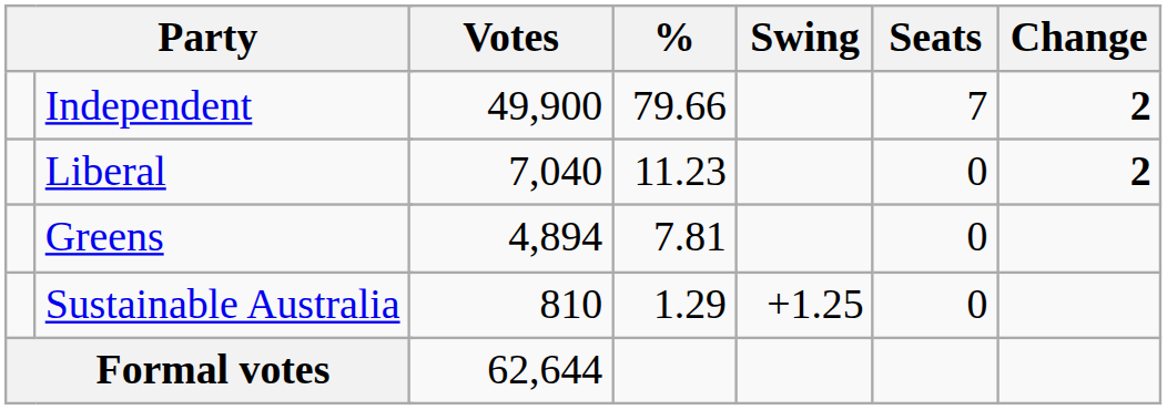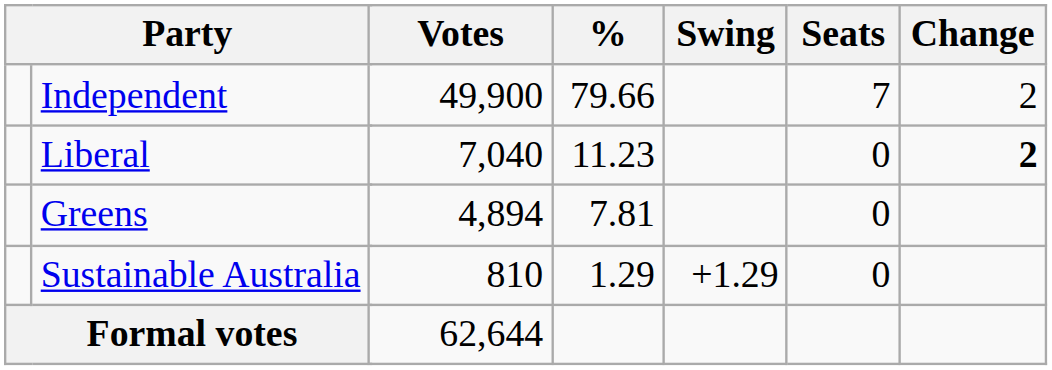 <table class="wikitable" style="text-align:right; margin-bottom:0">
 <tr>
 <th style="width:10px" colspan=3>Party</th>
 <th style="width:70px;">Votes</th>
 <th style="width:40px;">%</th>
 <th style="width:40px;">Swing</th>
 <th style="width:40px;">Seats</th>
 <th style="width:40px;">Change</th>
 </tr>
 <tr>
 <td> </td>
 <td style="text-align:left;" colspan="2"><a href='#'>Independent</a></td>
 <td style="width:70px;">49,900</td>
 <td style="width:40px;">79.66</td>
 <td style="width:45px;"></td>
 <td style="width:40px;">7</td>
-<td style="width:55px;"><strong> 2</strong></td>
+<td style="width:55px;"> 2</td>
 </tr>
 <tr>
 <td> </td>
 <td style="text-align:left;" colspan="2"><a href='#'>Liberal</a></td>
 <td style="width:70px;">7,040</td>
 <td style="width:40px;">11.23</td>
 <td style="width:45px;"></td>
 <td style="width:40px;">0</td>
 <td style="width:55px;"><strong> 2</strong></td>
 </tr>
 <tr>
 <td> </td>
 <td style="text-align:left;" colspan="2"><a href='#'>Greens</a></td>
 <td style="width:70px;">4,894</td>
 <td style="width:40px;">7.81</td>
 <td style="width:45px;"></td>
 <td style="width:40px;">0</td>
 <td style="width:55px;"></td>
 </tr>
 <tr>
 <td> </td>
 <td style="text-align:left;" colspan="2"><a href='#'>Sustainable Australia</a></td>
 <td style="width:70px;">810</td>
 <td style="width:40px;">1.29</td>
-<td style="width:45px;">+1.25</td>
+<td style="width:45px;">+1.29</td>
 <td style="width:40px;">0</td>
 <td style="width:55px;"></td>
 </tr>
 <tr>
 <th colspan="3" rowspan="1"> Formal votes</th>
 <td>62,644</td>
 <td></td>
 <td></td>
 <td></td>
 <td></td>
 </tr>
 </table>
